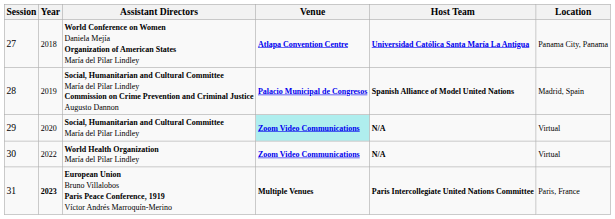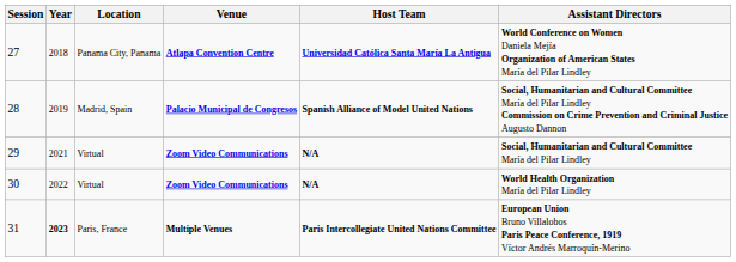 <table class="wikitable">
 <tr>
 <th>Session</th>
 <th>Year</th>
-<th>Assistant Directors</th>
+<th>Location</th>
 <th>Venue</th>
 <th>Host Team</th>
-<th>Location</th>
+<th>Assistant Directors</th>
 </tr>
 <tr>
 <td>27</td>
 <td><small>2018</small></td>
-<td><small><strong>World Conference on Women</strong><br>Daniela Mejía<br><strong>Organization of American States</strong><br>María del Pilar Lindley</small></td>
+<td><small>Panama City, Panama</small></td>
 <td><small><strong><a href='#'>Atlapa Convention Centre</a></strong></small></td>
 <td><small><strong><a href='#'>Universidad Católica Santa María La Antigua</a></strong></small></td>
-<td><small>Panama City, Panama</small></td>
+<td><small><strong>World Conference on Women</strong><br>Daniela Mejía<br><strong>Organization of American States</strong><br>María del Pilar Lindley</small></td>
 </tr>
 <tr>
 <td>28</td>
 <td><small>2019</small></td>
-<td><small><strong>Social, Humanitarian and Cultural Committee</strong><br>María del Pilar Lindley<br><strong>Commission on Crime Prevention and Criminal Justice</strong><br>Augusto Dannon</small></td>
+<td><small>Madrid, Spain</small></td>
 <td><small><strong><a href='#'>Palacio Municipal de Congresos</a></strong></small></td>
 <td><small><strong>Spanish Alliance of Model United Nations</strong></small></td>
-<td><small>Madrid, Spain</small></td>
+<td><small><strong>Social, Humanitarian and Cultural Committee</strong><br>María del Pilar Lindley<br><strong>Commission on Crime Prevention and Criminal Justice</strong><br>Augusto Dannon</small></td>
 </tr>
 <tr>
 <td>29</td>
-<td><small>2020</small></td>
+<td><small>2021</small></td>
+<td><small>Virtual</small></td>
+<td><small><strong><a href='#'>Zoom Video Communications</a></strong></small></td>
+<td><small><strong>N/A</strong></small></td>
 <td><small><strong>Social, Humanitarian and Cultural Committee</strong><br>María del Pilar Lindley</small></td>
-<td style="background: paleturquoise;"><small><strong><a href='#'>Zoom Video Communications</a></strong></small></td>
-<td><small><strong>N/A</strong></small></td>
-<td><small>Virtual</small></td>
 </tr>
 <tr>
 <td>30</td>
 <td><small>2022</small></td>
-<td><small><strong>World Health Organization</strong><br>María del Pilar Lindley</small></td>
+<td><small>Virtual</small></td>
 <td><small><strong><a href='#'>Zoom Video Communications</a></strong></small></td>
 <td><small><strong>N/A</strong></small></td>
-<td><small>Virtual</small></td>
+<td><small><strong>World Health Organization</strong><br>María del Pilar Lindley</small></td>
 </tr>
 <tr>
 <td>31</td>
 <td><strong><small>2023</small></strong></td>
-<td><small><strong>European Union</strong><br>Bruno Villalobos<br><strong>Paris Peace Conference, 1919</strong><br>Víctor Andrés Marroquín-Merino</small></td>
+<td><small>Paris, France</small></td>
 <td><small><strong>Multiple Venues</strong></small></td>
 <td><small><strong>Paris Intercollegiate United Nations Committee</strong></small></td>
-<td><small>Paris, France</small></td>
+<td><small><strong>European Union</strong><br>Bruno Villalobos<br><strong>Paris Peace Conference, 1919</strong><br>Víctor Andrés Marroquín-Merino</small></td>
 </tr>
 </table>
